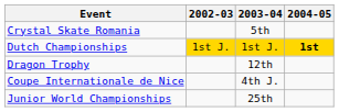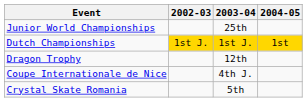 <table class="wikitable">
 <tr>
 <th>Event</th>
 <th>2002-03</th>
 <th>2003-04</th>
 <th>2004-05</th>
 </tr>
 <tr>
-<td><a href='#'>Crystal Skate Romania</a></td>
+<td><a href='#'>Junior World Championships</a></td>
 <td></td>
-<td align="center">5th</td>
+<td align="center">25th</td>
 <td></td>
 </tr>
 <tr>
 <td><a href='#'>Dutch Championships</a></td>
 <td align="center" bgcolor="gold">1st J.</td>
 <td align="center" bgcolor="gold">1st J.</td>
-<td align="center" bgcolor="gold"><strong>1st</strong></td>
+<td align="center" bgcolor="gold">1st</td>
 </tr>
 <tr>
 <td><a href='#'>Dragon Trophy</a></td>
 <td></td>
 <td align="center">12th</td>
 <td></td>
 </tr>
 <tr>
 <td><a href='#'>Coupe Internationale de Nice</a></td>
 <td></td>
 <td align="center">4th J.</td>
 <td></td>
 </tr>
 <tr>
-<td><a href='#'>Junior World Championships</a></td>
+<td><a href='#'>Crystal Skate Romania</a></td>
 <td></td>
-<td align="center">25th</td>
+<td align="center">5th</td>
 <td></td>
 </tr>
 </table>
